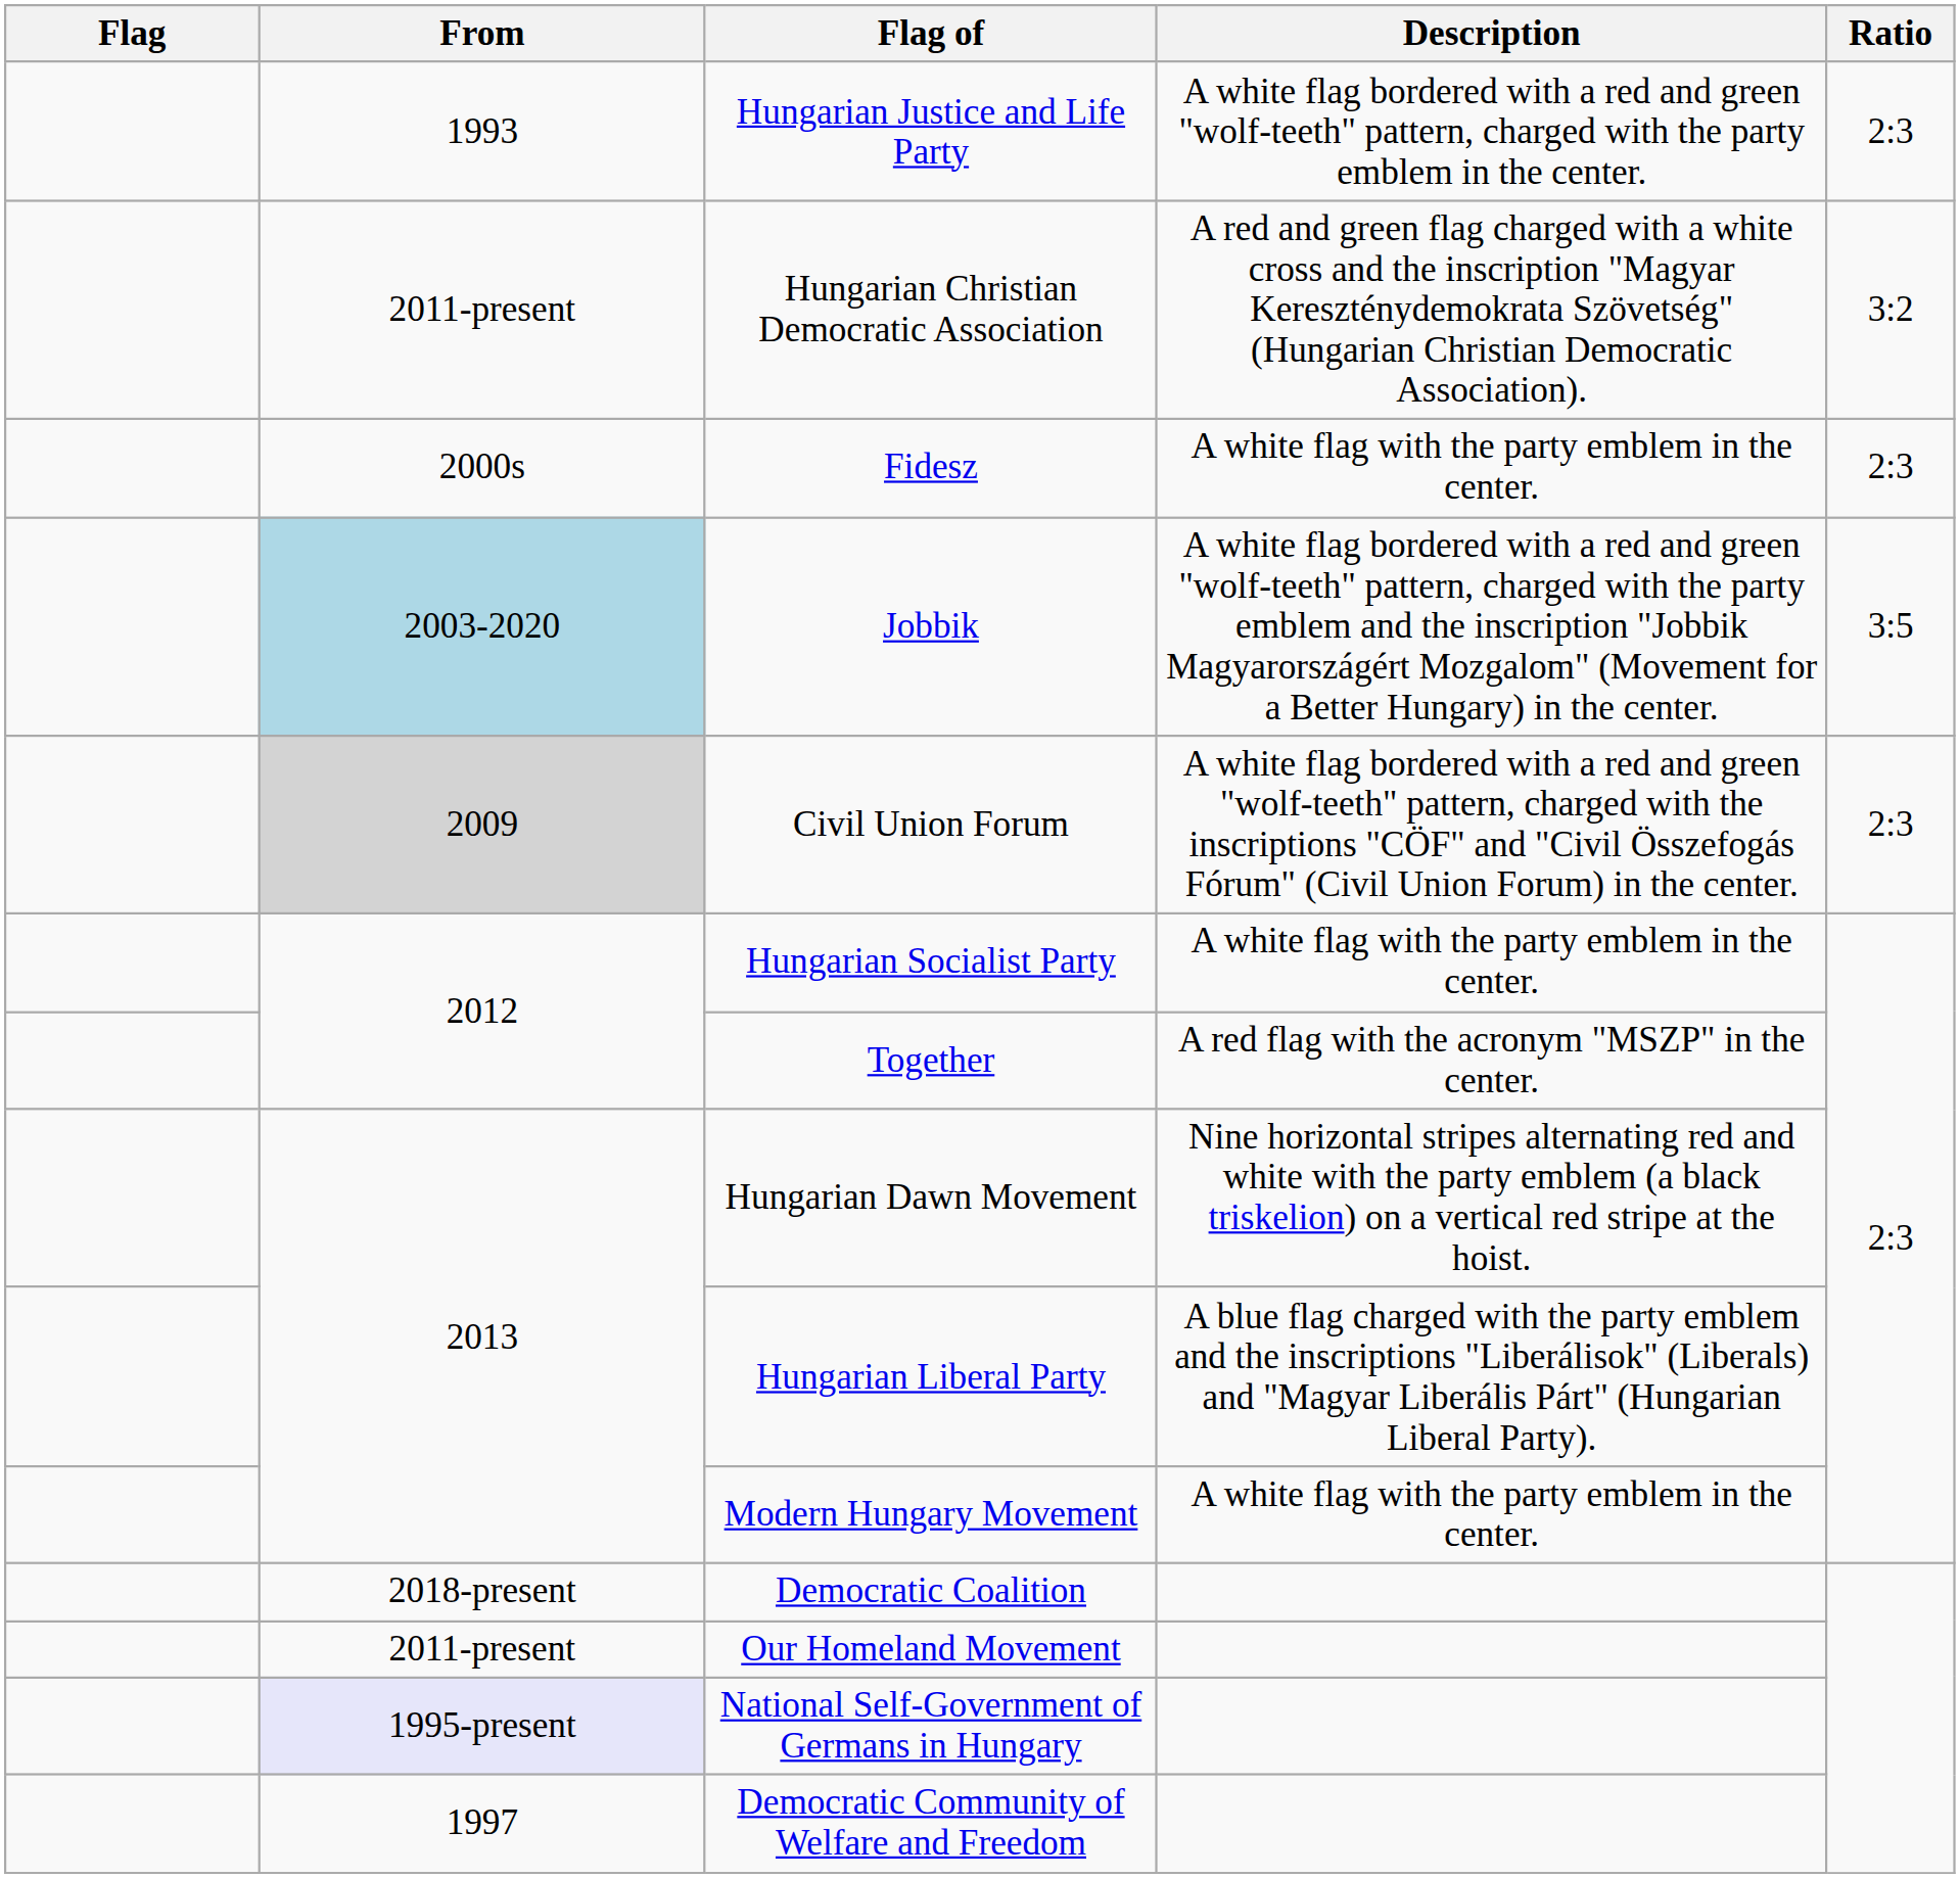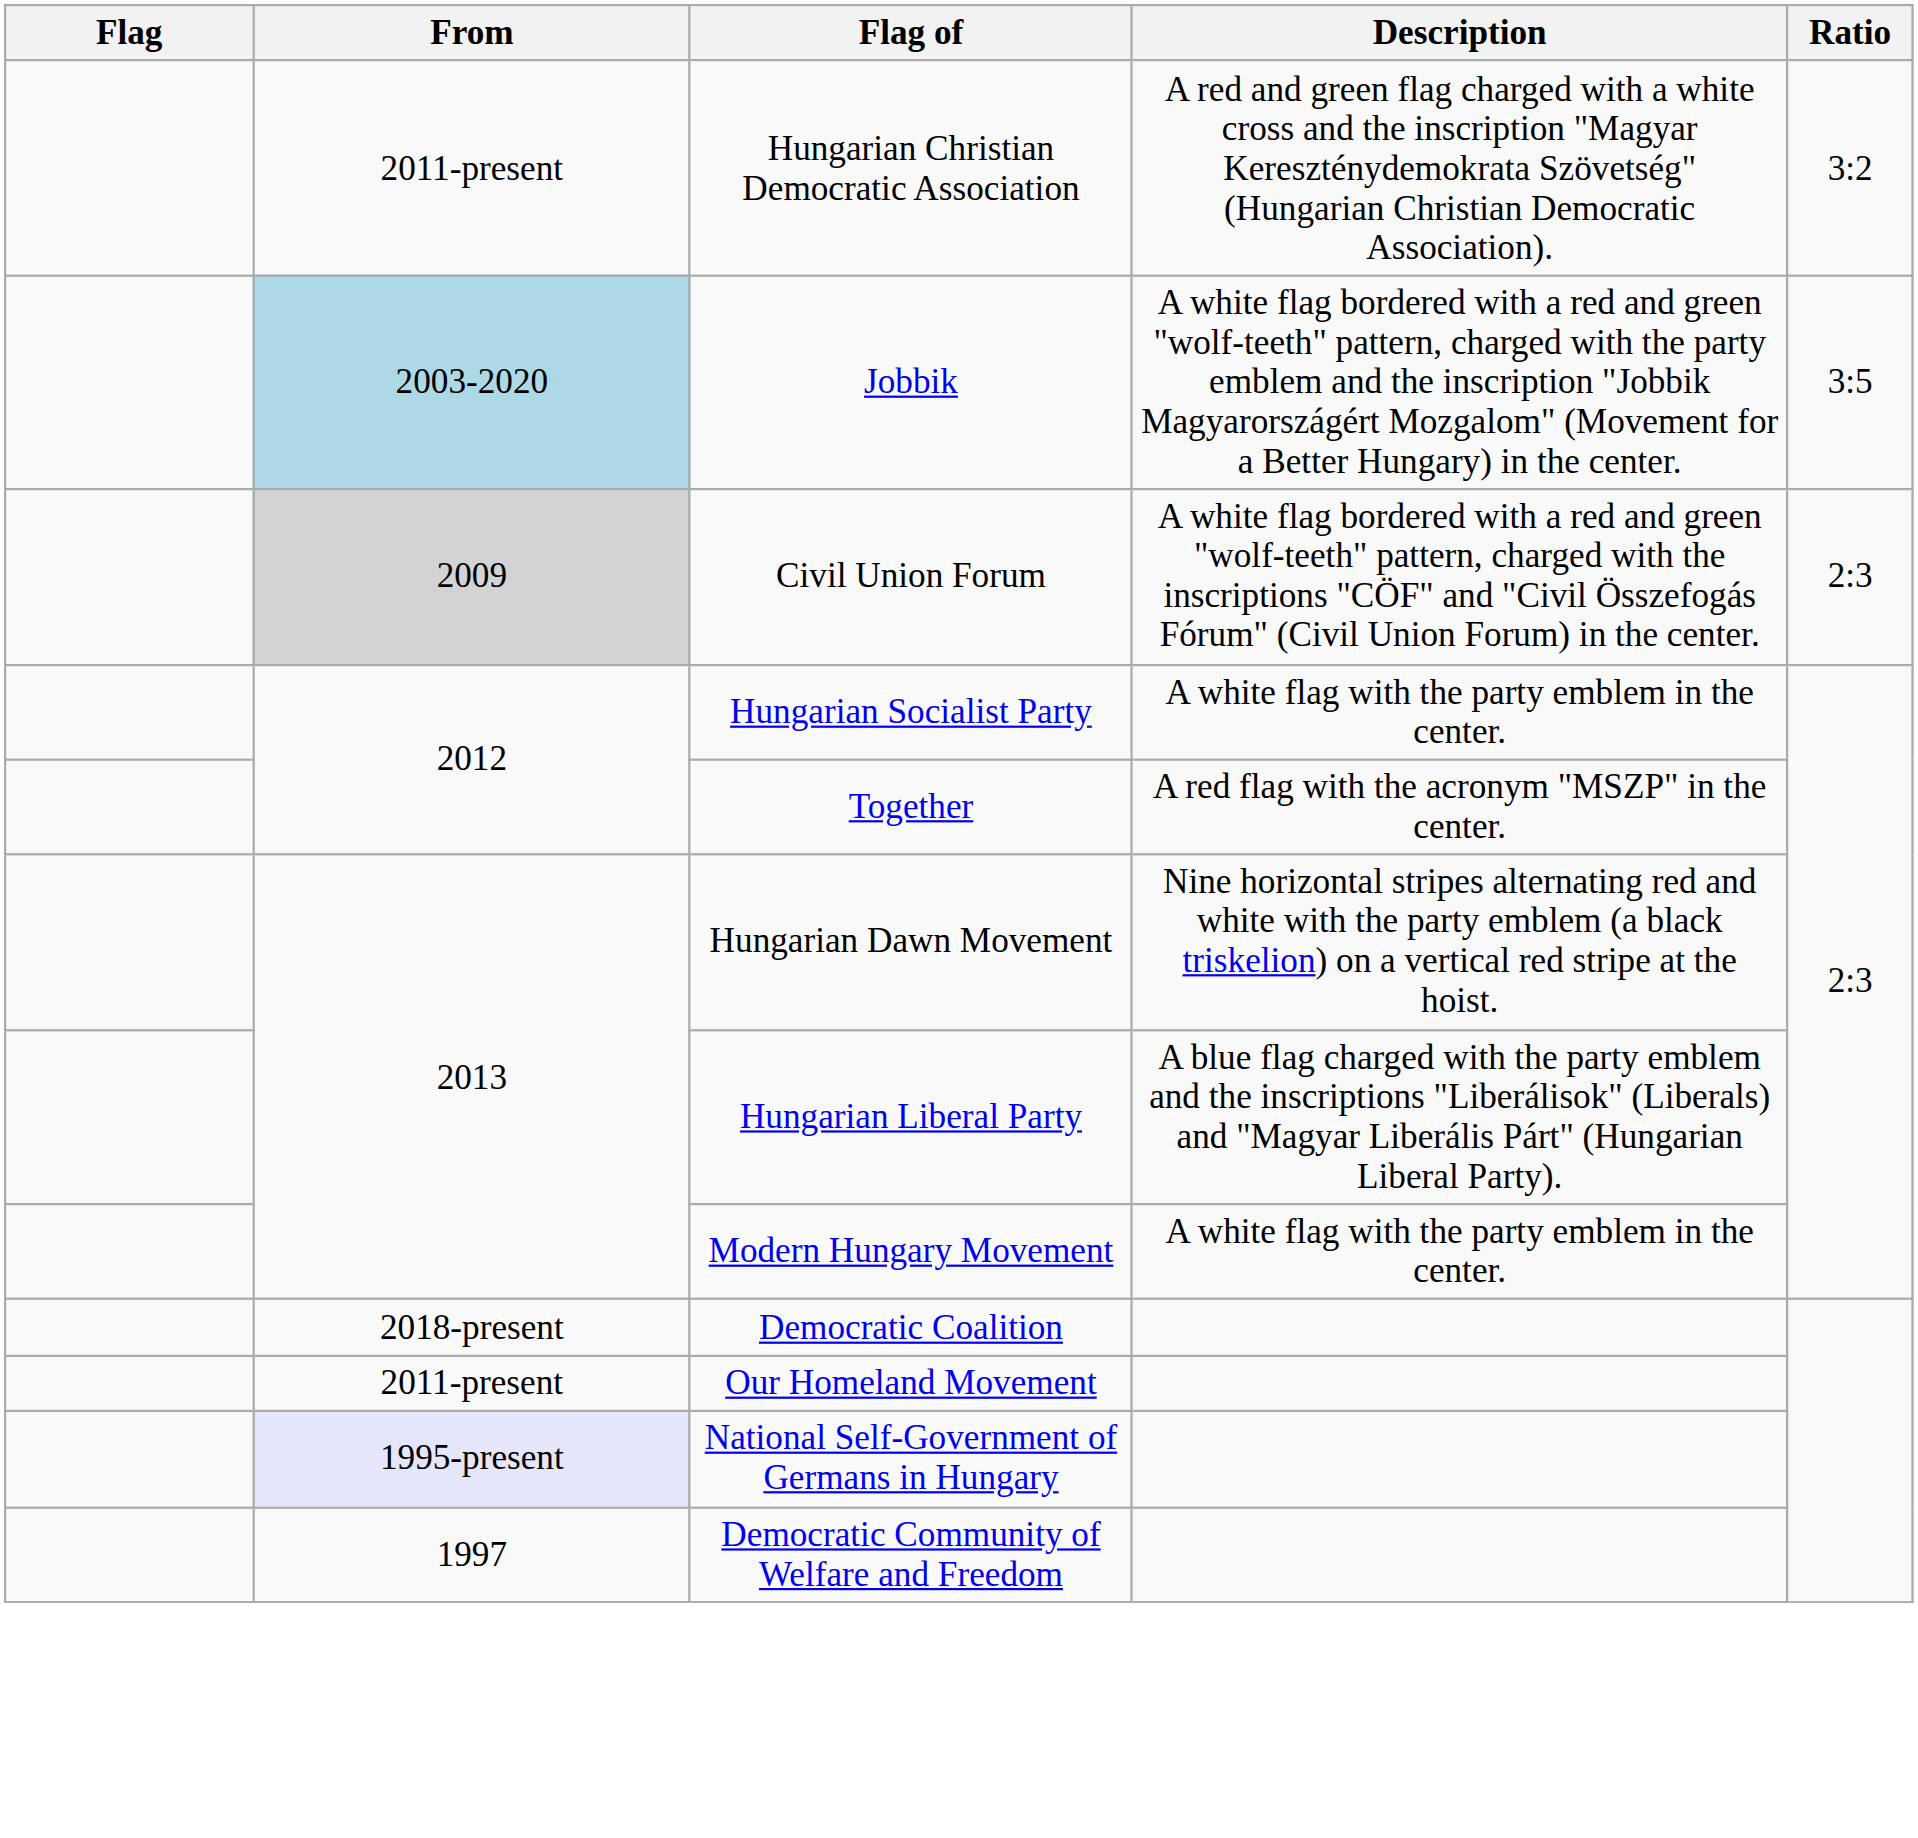 <table class="wikitable" style="text-align:center;">
 <tr>
 <th width="110">Flag</th>
 <th width="200">From</th>
 <th width="200">Flag of</th>
 <th width="300">Description</th>
 <th width="50">Ratio</th>
 </tr>
 <tr>
 <td></td>
-<td>1993</td>
-<td><a href='#'>Hungarian Justice and Life Party</a></td>
-<td>A white flag bordered with a red and green "wolf-teeth" pattern, charged with the party emblem in the center.</td>
-<td>2:3</td>
-</tr>
-<tr>
-<td></td>
 <td>2011-present</td>
 <td>Hungarian Christian Democratic Association</td>
 <td>A red and green flag charged with a white cross and the inscription "Magyar Kereszténydemokrata Szövetség" (Hungarian Christian Democratic Association).</td>
 <td>3:2</td>
-</tr>
-<tr>
-<td></td>
-<td>2000s</td>
-<td><a href='#'>Fidesz</a></td>
-<td>A white flag with the party emblem in the center.</td>
-<td>2:3</td>
 </tr>
 <tr>
 <td></td>
 <td style="background: lightblue;">2003-2020</td>
 <td><a href='#'>Jobbik</a></td>
 <td>A white flag bordered with a red and green "wolf-teeth" pattern, charged with the party emblem and the inscription "Jobbik Magyarországért Mozgalom" (Movement for a Better Hungary) in the center.</td>
 <td>3:5</td>
 </tr>
 <tr>
 <td></td>
 <td style="background: lightgrey;">2009</td>
 <td>Civil Union Forum</td>
 <td>A white flag bordered with a red and green "wolf-teeth" pattern, charged with the inscriptions "CÖF" and "Civil Összefogás Fórum" (Civil Union Forum) in the center.</td>
 <td>2:3</td>
 </tr>
 <tr>
 <td></td>
 <td rowspan="2">2012</td>
 <td><a href='#'>Hungarian Socialist Party</a></td>
 <td>A white flag with the party emblem in the center.</td>
 <td rowspan="5">2:3</td>
 </tr>
 <tr>
 <td></td>
 <td><a href='#'>Together</a></td>
 <td>A red flag with the acronym "MSZP" in the center.</td>
 </tr>
 <tr>
 <td></td>
 <td rowspan="3">2013</td>
 <td>Hungarian Dawn Movement</td>
 <td>Nine horizontal stripes alternating red and white with the party emblem (a black <a href='#'>triskelion</a>) on a vertical red stripe at the hoist.</td>
 </tr>
 <tr>
 <td></td>
 <td><a href='#'>Hungarian Liberal Party</a></td>
 <td>A blue flag charged with the party emblem and the inscriptions "Liberálisok" (Liberals) and "Magyar Liberális Párt" (Hungarian Liberal Party).</td>
 </tr>
 <tr>
 <td></td>
 <td><a href='#'>Modern Hungary Movement</a></td>
 <td>A white flag with the party emblem in the center.</td>
 </tr>
 <tr>
 <td></td>
 <td>2018-present</td>
 <td><a href='#'>Democratic Coalition</a></td>
 <td></td>
 </tr>
 <tr>
 <td></td>
 <td>2011-present</td>
 <td><a href='#'>Our Homeland Movement</a></td>
 <td></td>
 </tr>
 <tr>
 <td></td>
 <td style="background: lavender;">1995-present</td>
 <td><a href='#'>National Self-Government of Germans in Hungary</a></td>
 <td></td>
 </tr>
 <tr>
 <td></td>
 <td>1997</td>
 <td><a href='#'>Democratic Community of Welfare and Freedom</a></td>
 <td></td>
 </tr>
 <tr>
 </tr>
 </table>
